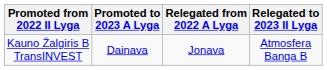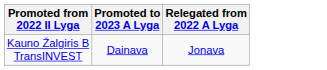 <table class="wikitable">
 <tr>
 <th>Promoted from<br><a href='#'>2022 II Lyga</a></th>
 <th>Promoted to<br><a href='#'>2023 A Lyga</a></th>
 <th>Relegated from<br><a href='#'>2022 A Lyga</a></th>
-<th>Relegated to<br><a href='#'>2023 II Lyga</a></th>
 </tr>
 <tr>
 <td align=center><a href='#'>Kauno Žalgiris B</a><br><a href='#'>TransINVEST</a></td>
 <td align=center><a href='#'>Dainava</a></td>
 <td align=center><a href='#'>Jonava</a></td>
-<td align=center><a href='#'>Atmosfera</a><br><a href='#'>Banga B</a></td>
 </tr>
 </table>
